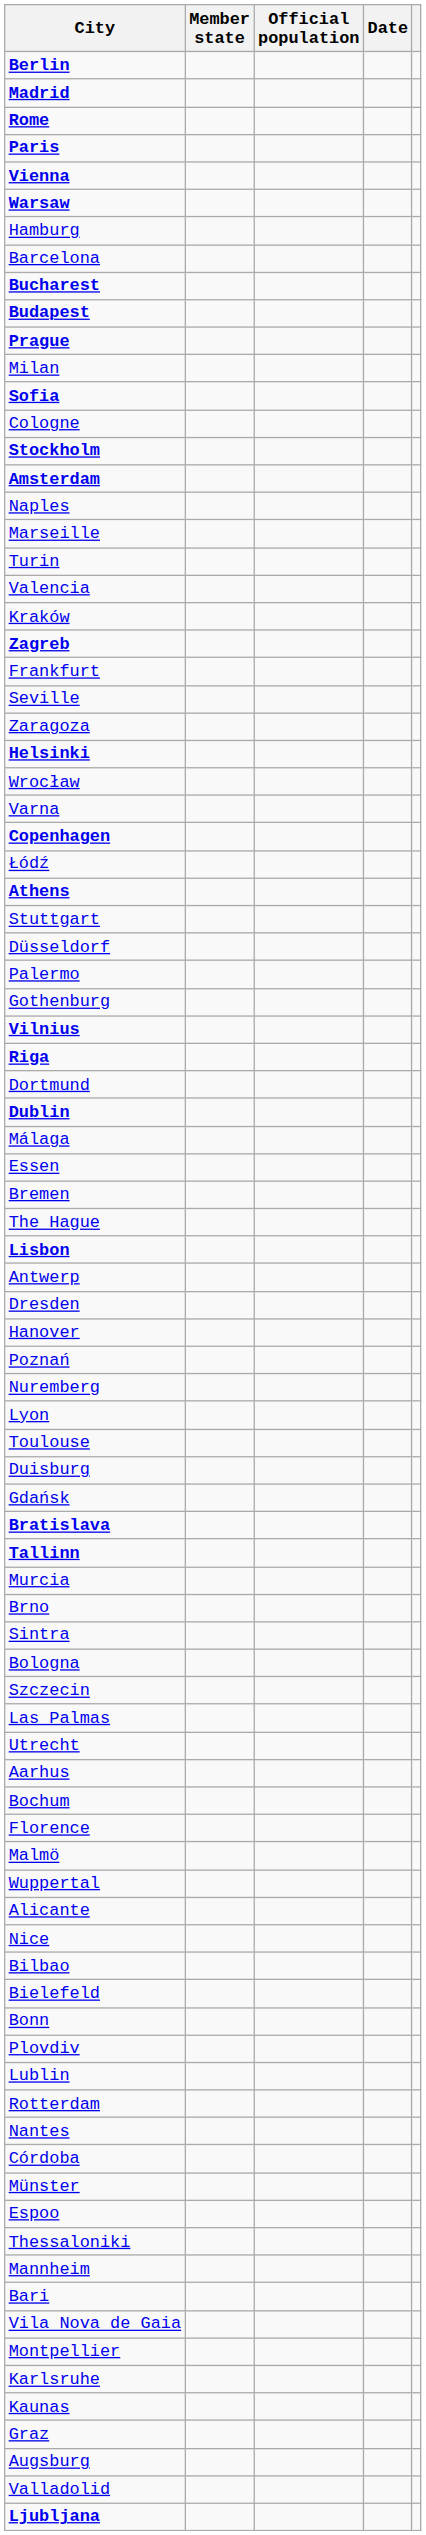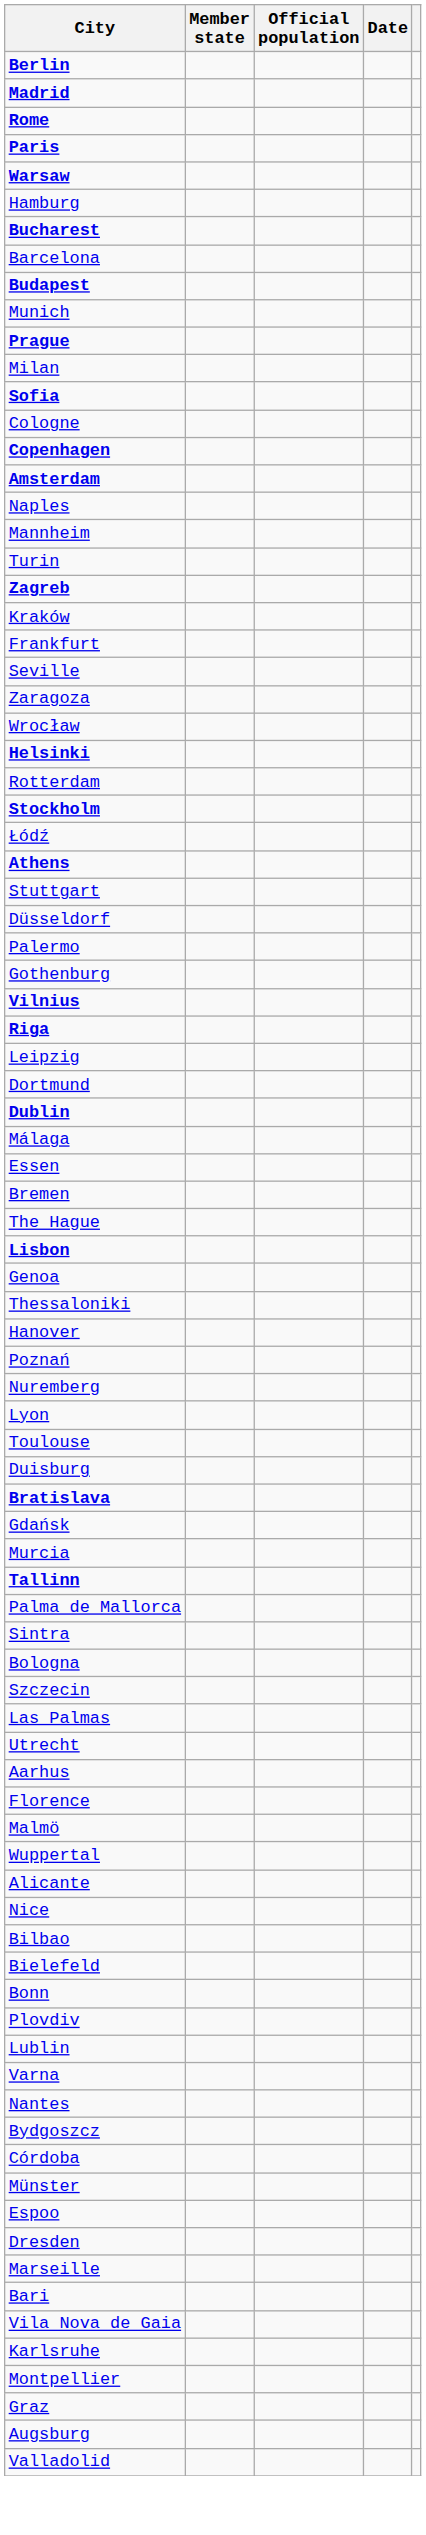 <table class="sortable wikitable sticky-header static-row-numbers col1left col2left" >
 <tr>
 <th>City</th>
 <th>Member<br>state</th>
 <th>Official<br>population</th>
 <th>Date</th>
 <th class="unsortable"></th>
 </tr>
 <tr>
 <td><strong><a href='#'>Berlin</a></strong></td>
 <td></td>
 <td></td>
 <td></td>
 <td></td>
 </tr>
 <tr>
 <td><strong><a href='#'>Madrid</a></strong></td>
 <td></td>
 <td></td>
 <td></td>
 <td></td>
 </tr>
 <tr>
 <td><strong><a href='#'>Rome</a></strong></td>
 <td></td>
 <td></td>
 <td></td>
 <td></td>
 </tr>
 <tr>
 <td><strong><a href='#'>Paris</a></strong></td>
 <td></td>
 <td></td>
 <td></td>
 <td></td>
 </tr>
 <tr>
-<td><strong><a href='#'>Vienna</a></strong></td>
-<td></td>
-<td></td>
-<td></td>
-<td></td>
-</tr>
-<tr>
 <td><strong><a href='#'>Warsaw</a></strong></td>
 <td></td>
 <td></td>
 <td></td>
 <td></td>
 </tr>
 <tr>
 <td><a href='#'>Hamburg</a></td>
 <td></td>
 <td></td>
 <td></td>
 <td></td>
 </tr>
 <tr>
+<td><strong><a href='#'>Bucharest</a></strong></td>
+<td></td>
+<td></td>
+<td></td>
+<td></td>
+</tr>
+<tr>
 <td><a href='#'>Barcelona</a></td>
 <td></td>
 <td></td>
 <td></td>
 <td></td>
 </tr>
 <tr>
-<td><strong><a href='#'>Bucharest</a></strong></td>
+<td><strong><a href='#'>Budapest</a></strong></td>
 <td></td>
 <td></td>
 <td></td>
 <td></td>
 </tr>
 <tr>
-<td><strong><a href='#'>Budapest</a></strong></td>
+<td><a href='#'>Munich</a></td>
 <td></td>
 <td></td>
 <td></td>
 <td></td>
 </tr>
 <tr>
 <td><strong><a href='#'>Prague</a></strong></td>
 <td></td>
 <td></td>
 <td></td>
 <td></td>
 </tr>
 <tr>
 <td><a href='#'>Milan</a></td>
 <td></td>
 <td></td>
 <td></td>
 <td></td>
 </tr>
 <tr>
 <td><strong><a href='#'>Sofia</a></strong></td>
 <td></td>
 <td></td>
 <td></td>
 <td></td>
 </tr>
 <tr>
 <td><a href='#'>Cologne</a></td>
 <td></td>
 <td></td>
 <td></td>
 <td></td>
 </tr>
 <tr>
-<td><strong><a href='#'>Stockholm</a></strong></td>
+<td><strong><a href='#'>Copenhagen</a></strong></td>
 <td></td>
 <td></td>
 <td></td>
 <td></td>
 </tr>
 <tr>
 <td><strong><a href='#'>Amsterdam</a></strong></td>
 <td></td>
 <td></td>
 <td></td>
 <td></td>
 </tr>
 <tr>
 <td><a href='#'>Naples</a></td>
 <td></td>
 <td></td>
 <td></td>
 <td></td>
 </tr>
 <tr>
-<td><a href='#'>Marseille</a></td>
+<td><a href='#'>Mannheim</a></td>
 <td></td>
 <td></td>
 <td></td>
 <td></td>
 </tr>
 <tr>
 <td><a href='#'>Turin</a></td>
 <td></td>
 <td></td>
 <td></td>
 <td></td>
 </tr>
 <tr>
-<td><a href='#'>Valencia</a></td>
+<td><strong><a href='#'>Zagreb</a></strong></td>
 <td></td>
 <td></td>
 <td></td>
 <td></td>
 </tr>
 <tr>
 <td><a href='#'>Kraków</a></td>
-<td></td>
-<td></td>
-<td></td>
-<td></td>
-</tr>
-<tr>
-<td><strong><a href='#'>Zagreb</a></strong></td>
 <td></td>
 <td></td>
 <td></td>
 <td></td>
 </tr>
 <tr>
 <td><a href='#'>Frankfurt</a></td>
 <td></td>
 <td></td>
 <td></td>
 <td></td>
 </tr>
 <tr>
 <td><a href='#'>Seville</a></td>
 <td></td>
 <td></td>
 <td></td>
 <td></td>
 </tr>
 <tr>
 <td><a href='#'>Zaragoza</a></td>
 <td></td>
 <td></td>
 <td></td>
 <td></td>
 </tr>
 <tr>
+<td><a href='#'>Wrocław</a></td>
+<td></td>
+<td></td>
+<td></td>
+<td></td>
+</tr>
+<tr>
 <td><strong><a href='#'>Helsinki</a></strong></td>
 <td></td>
 <td></td>
 <td></td>
 <td></td>
 </tr>
 <tr>
-<td><a href='#'>Wrocław</a></td>
+<td><a href='#'>Rotterdam</a></td>
 <td></td>
 <td></td>
 <td></td>
 <td></td>
 </tr>
 <tr>
-<td><a href='#'>Varna</a></td>
-<td></td>
-<td></td>
-<td></td>
-<td></td>
-</tr>
-<tr>
-<td><strong><a href='#'>Copenhagen</a></strong></td>
+<td><strong><a href='#'>Stockholm</a></strong></td>
 <td></td>
 <td></td>
 <td></td>
 <td></td>
 </tr>
 <tr>
 <td><a href='#'>Łódź</a></td>
 <td></td>
 <td></td>
 <td></td>
 <td></td>
 </tr>
 <tr>
 <td><strong><a href='#'>Athens</a></strong></td>
 <td></td>
 <td></td>
 <td></td>
 <td></td>
 </tr>
 <tr>
 <td><a href='#'>Stuttgart</a></td>
 <td></td>
 <td></td>
 <td></td>
 <td></td>
 </tr>
 <tr>
 <td><a href='#'>Düsseldorf</a></td>
 <td></td>
 <td></td>
 <td></td>
 <td></td>
 </tr>
 <tr>
 <td><a href='#'>Palermo</a></td>
 <td></td>
 <td></td>
 <td></td>
 <td></td>
 </tr>
 <tr>
 <td><a href='#'>Gothenburg</a></td>
 <td></td>
 <td></td>
 <td></td>
 <td></td>
 </tr>
 <tr>
 <td><strong><a href='#'>Vilnius</a></strong></td>
 <td></td>
 <td></td>
 <td></td>
 <td></td>
 </tr>
 <tr>
 <td><strong><a href='#'>Riga</a></strong></td>
 <td></td>
 <td></td>
 <td></td>
 <td></td>
 </tr>
 <tr>
+<td><a href='#'>Leipzig</a></td>
+<td></td>
+<td></td>
+<td></td>
+<td></td>
+</tr>
+<tr>
 <td><a href='#'>Dortmund</a></td>
 <td></td>
 <td></td>
 <td></td>
 <td></td>
 </tr>
 <tr>
 <td><strong><a href='#'>Dublin</a></strong></td>
 <td></td>
 <td></td>
 <td></td>
 <td></td>
 </tr>
 <tr>
 <td><a href='#'>Málaga</a></td>
 <td></td>
 <td></td>
 <td></td>
 <td></td>
 </tr>
 <tr>
 <td><a href='#'>Essen</a></td>
 <td></td>
 <td></td>
 <td></td>
 <td></td>
 </tr>
 <tr>
 <td><a href='#'>Bremen</a></td>
 <td></td>
 <td></td>
 <td></td>
 <td></td>
 </tr>
 <tr>
 <td><a href='#'>The Hague</a></td>
 <td></td>
 <td></td>
 <td></td>
 <td></td>
 </tr>
 <tr>
 <td><strong><a href='#'>Lisbon</a></strong></td>
 <td></td>
 <td></td>
 <td></td>
 <td></td>
 </tr>
 <tr>
-<td><a href='#'>Antwerp</a></td>
+<td><a href='#'>Genoa</a></td>
 <td></td>
 <td></td>
 <td></td>
 <td></td>
 </tr>
 <tr>
-<td><a href='#'>Dresden</a></td>
+<td><a href='#'>Thessaloniki</a></td>
 <td></td>
 <td></td>
 <td></td>
 <td></td>
 </tr>
 <tr>
 <td><a href='#'>Hanover</a></td>
 <td></td>
 <td></td>
 <td></td>
 <td></td>
 </tr>
 <tr>
 <td><a href='#'>Poznań</a></td>
 <td></td>
 <td></td>
 <td></td>
 <td></td>
 </tr>
 <tr>
 <td><a href='#'>Nuremberg</a></td>
 <td></td>
 <td></td>
 <td></td>
 <td></td>
 </tr>
 <tr>
 <td><a href='#'>Lyon</a></td>
 <td></td>
 <td></td>
 <td></td>
 <td></td>
 </tr>
 <tr>
 <td><a href='#'>Toulouse</a></td>
 <td></td>
 <td></td>
 <td></td>
 <td></td>
 </tr>
 <tr>
 <td><a href='#'>Duisburg</a></td>
 <td></td>
 <td></td>
 <td></td>
 <td></td>
 </tr>
 <tr>
+<td><strong><a href='#'>Bratislava</a></strong></td>
+<td></td>
+<td></td>
+<td></td>
+<td></td>
+</tr>
+<tr>
 <td><a href='#'>Gdańsk</a></td>
 <td></td>
 <td></td>
 <td></td>
 <td></td>
 </tr>
 <tr>
-<td><strong><a href='#'>Bratislava</a></strong></td>
+<td><a href='#'>Murcia</a></td>
 <td></td>
 <td></td>
 <td></td>
 <td></td>
 </tr>
 <tr>
 <td><strong><a href='#'>Tallinn</a></strong></td>
 <td></td>
 <td></td>
 <td></td>
 <td></td>
 </tr>
 <tr>
-<td><a href='#'>Murcia</a></td>
-<td></td>
-<td></td>
-<td></td>
-<td></td>
-</tr>
-<tr>
-<td><a href='#'>Brno</a></td>
+<td><a href='#'>Palma de Mallorca</a></td>
 <td></td>
 <td></td>
 <td></td>
 <td></td>
 </tr>
 <tr>
 <td><a href='#'>Sintra</a></td>
 <td></td>
 <td></td>
 <td></td>
 <td></td>
 </tr>
 <tr>
 <td><a href='#'>Bologna</a></td>
 <td></td>
 <td></td>
 <td></td>
 <td></td>
 </tr>
 <tr>
 <td><a href='#'>Szczecin</a></td>
 <td></td>
 <td></td>
 <td></td>
 <td></td>
 </tr>
 <tr>
 <td><a href='#'>Las Palmas</a></td>
 <td></td>
 <td></td>
 <td></td>
 <td></td>
 </tr>
 <tr>
 <td><a href='#'>Utrecht</a></td>
 <td></td>
 <td></td>
 <td></td>
 <td></td>
 </tr>
 <tr>
 <td><a href='#'>Aarhus</a></td>
-<td></td>
-<td></td>
-<td></td>
-<td></td>
-</tr>
-<tr>
-<td><a href='#'>Bochum</a></td>
 <td></td>
 <td></td>
 <td></td>
 <td></td>
 </tr>
 <tr>
 <td><a href='#'>Florence</a></td>
 <td></td>
 <td></td>
 <td></td>
 <td></td>
 </tr>
 <tr>
 <td><a href='#'>Malmö</a></td>
 <td></td>
 <td></td>
 <td></td>
 <td></td>
 </tr>
 <tr>
 <td><a href='#'>Wuppertal</a></td>
 <td></td>
 <td></td>
 <td></td>
 <td></td>
 </tr>
 <tr>
 <td><a href='#'>Alicante</a></td>
 <td></td>
 <td></td>
 <td></td>
 <td></td>
 </tr>
 <tr>
 <td><a href='#'>Nice</a></td>
 <td></td>
 <td></td>
 <td></td>
 <td></td>
 </tr>
 <tr>
 <td><a href='#'>Bilbao</a></td>
 <td></td>
 <td></td>
 <td></td>
 <td></td>
 </tr>
 <tr>
 <td><a href='#'>Bielefeld</a></td>
 <td></td>
 <td></td>
 <td></td>
 <td></td>
 </tr>
 <tr>
 <td><a href='#'>Bonn</a></td>
 <td></td>
 <td></td>
 <td></td>
 <td></td>
 </tr>
 <tr>
 <td><a href='#'>Plovdiv</a></td>
 <td></td>
 <td></td>
 <td></td>
 <td></td>
 </tr>
 <tr>
 <td><a href='#'>Lublin</a></td>
 <td></td>
 <td></td>
 <td></td>
 <td></td>
 </tr>
 <tr>
-<td><a href='#'>Rotterdam</a></td>
+<td><a href='#'>Varna</a></td>
 <td></td>
 <td></td>
 <td></td>
 <td></td>
 </tr>
 <tr>
 <td><a href='#'>Nantes</a></td>
+<td></td>
+<td></td>
+<td></td>
+<td></td>
+</tr>
+<tr>
+<td><a href='#'>Bydgoszcz</a></td>
 <td></td>
 <td></td>
 <td></td>
 <td></td>
 </tr>
 <tr>
 <td><a href='#'>Córdoba</a></td>
 <td></td>
 <td></td>
 <td></td>
 <td></td>
 </tr>
 <tr>
 <td><a href='#'>Münster</a></td>
 <td></td>
 <td></td>
 <td></td>
 <td></td>
 </tr>
 <tr>
 <td><a href='#'>Espoo</a></td>
 <td></td>
 <td></td>
 <td></td>
 <td></td>
 </tr>
 <tr>
-<td><a href='#'>Thessaloniki</a></td>
+<td><a href='#'>Dresden</a></td>
 <td></td>
 <td></td>
 <td></td>
 <td></td>
 </tr>
 <tr>
-<td><a href='#'>Mannheim</a></td>
+<td><a href='#'>Marseille</a></td>
 <td></td>
 <td></td>
 <td></td>
 <td></td>
 </tr>
 <tr>
 <td><a href='#'>Bari</a></td>
 <td></td>
 <td></td>
 <td></td>
 <td></td>
 </tr>
 <tr>
 <td><a href='#'>Vila Nova de Gaia</a></td>
 <td></td>
 <td></td>
 <td></td>
 <td></td>
 </tr>
 <tr>
-<td><a href='#'>Montpellier</a></td>
-<td></td>
-<td></td>
-<td></td>
-<td></td>
-</tr>
-<tr>
 <td><a href='#'>Karlsruhe</a></td>
 <td></td>
 <td></td>
 <td></td>
 <td></td>
 </tr>
 <tr>
-<td><a href='#'>Kaunas</a></td>
+<td><a href='#'>Montpellier</a></td>
 <td></td>
 <td></td>
 <td></td>
 <td></td>
 </tr>
 <tr>
 <td><a href='#'>Graz</a></td>
 <td></td>
 <td></td>
 <td></td>
 <td></td>
 </tr>
 <tr>
 <td><a href='#'>Augsburg</a></td>
 <td></td>
 <td></td>
 <td></td>
 <td></td>
 </tr>
 <tr>
 <td><a href='#'>Valladolid</a></td>
 <td></td>
 <td></td>
 <td></td>
 <td></td>
 </tr>
-<tr>
-<td><strong><a href='#'>Ljubljana</a></strong></td>
-<td></td>
-<td></td>
-<td></td>
-<td></td>
-</tr>
 </table>
